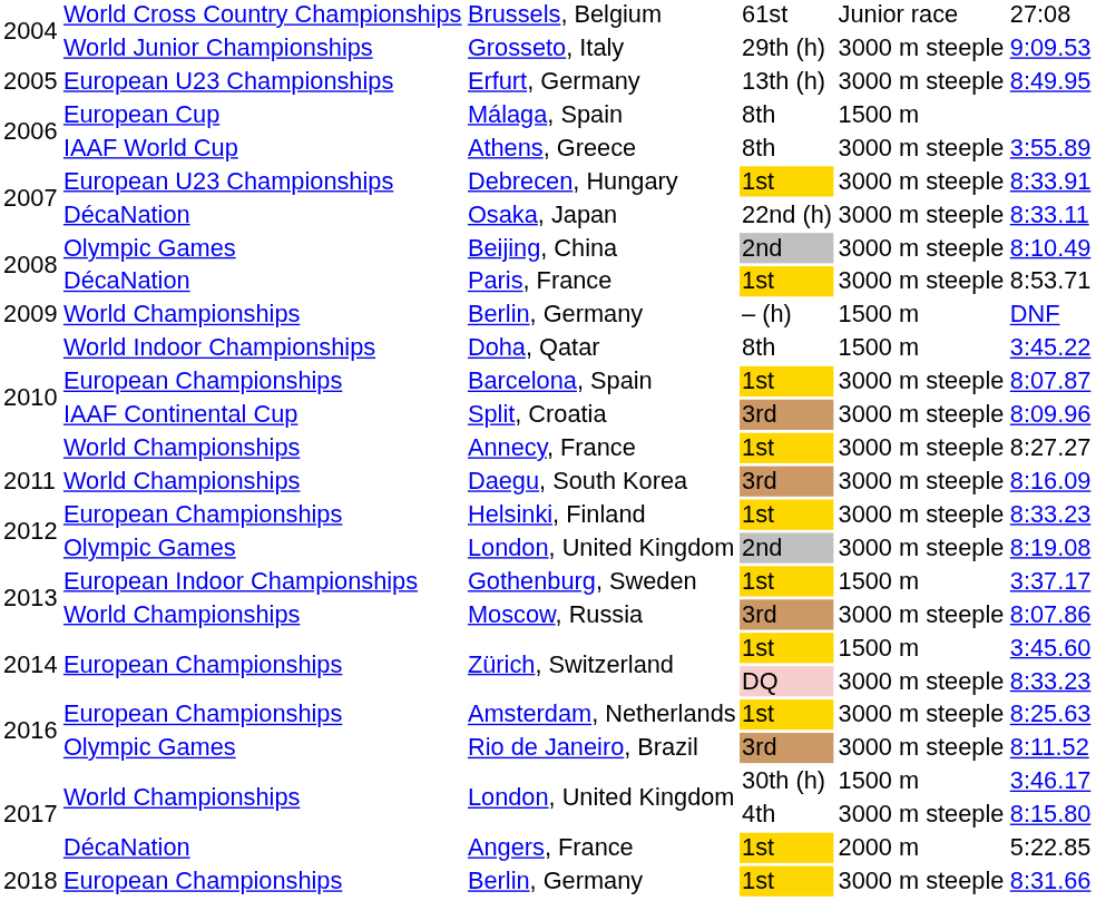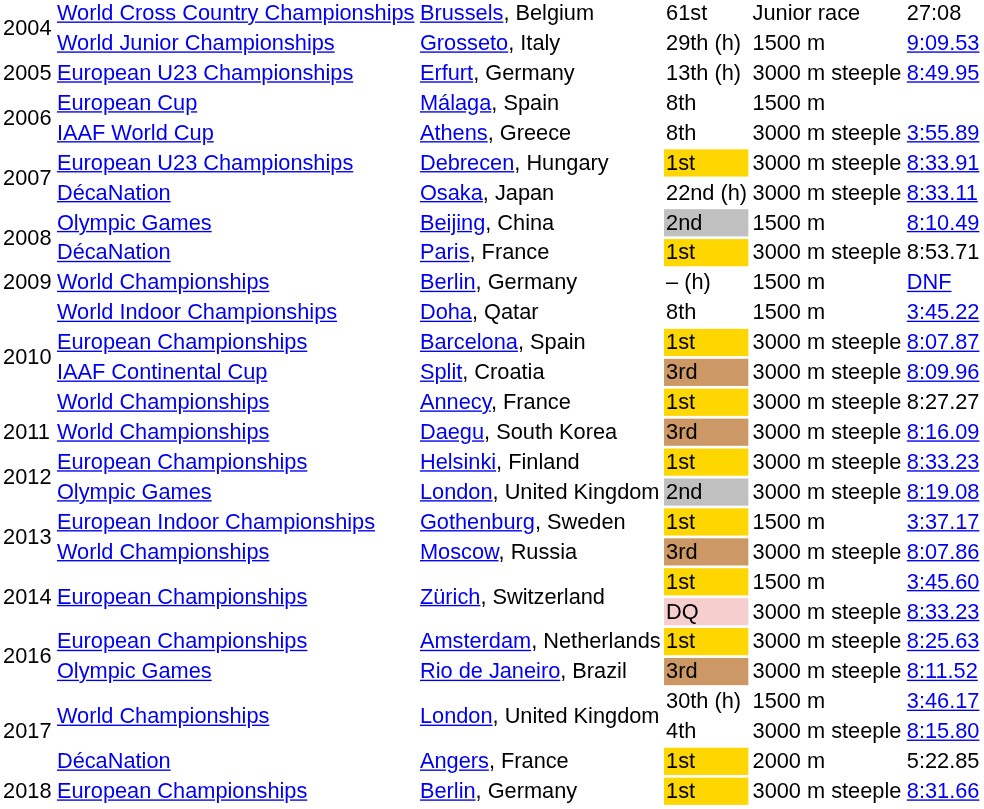 <table>
 <tr>
 <td rowspan=2>2004</td>
 <td><a href='#'>World Cross Country Championships</a></td>
 <td><a href='#'>Brussels</a>, Belgium</td>
 <td>61st</td>
 <td>Junior race</td>
 <td>27:08</td>
 </tr>
 <tr>
 <td><a href='#'>World Junior Championships</a></td>
 <td><a href='#'>Grosseto</a>, Italy</td>
 <td>29th (h)</td>
-<td>3000 m steeple</td>
+<td>1500 m</td>
 <td><a href='#'>9:09.53</a></td>
 </tr>
 <tr>
 <td>2005</td>
 <td><a href='#'>European U23 Championships</a></td>
 <td><a href='#'>Erfurt</a>, Germany</td>
 <td>13th (h)</td>
 <td>3000 m steeple</td>
 <td><a href='#'>8:49.95</a></td>
 </tr>
 <tr>
 <td rowspan=2>2006</td>
 <td><a href='#'>European Cup</a></td>
 <td><a href='#'>Málaga</a>, Spain</td>
 <td>8th</td>
 <td>1500 m</td>
 <td></td>
 </tr>
 <tr>
 <td><a href='#'>IAAF World Cup</a></td>
 <td><a href='#'>Athens</a>, Greece</td>
 <td>8th</td>
 <td>3000 m steeple</td>
 <td><a href='#'>3:55.89</a></td>
 </tr>
 <tr>
 <td rowspan=2>2007</td>
 <td><a href='#'>European U23 Championships</a></td>
 <td><a href='#'>Debrecen</a>, Hungary</td>
 <td bgcolor=gold>1st</td>
 <td>3000 m steeple</td>
 <td><a href='#'>8:33.91</a></td>
 </tr>
 <tr>
 <td><a href='#'>DécaNation</a></td>
 <td><a href='#'>Osaka</a>, Japan</td>
 <td>22nd (h)</td>
 <td>3000 m steeple</td>
 <td><a href='#'>8:33.11</a></td>
 </tr>
 <tr>
 <td rowspan=2>2008</td>
 <td><a href='#'>Olympic Games</a></td>
 <td><a href='#'>Beijing</a>, China</td>
 <td bgcolor=silver>2nd</td>
-<td>3000 m steeple</td>
+<td>1500 m</td>
 <td><a href='#'>8:10.49</a></td>
 </tr>
 <tr>
 <td><a href='#'>DécaNation</a></td>
 <td><a href='#'>Paris</a>, France</td>
 <td bgcolor=gold>1st</td>
 <td>3000 m steeple</td>
 <td>8:53.71</td>
 </tr>
 <tr>
 <td>2009</td>
 <td><a href='#'>World Championships</a></td>
 <td><a href='#'>Berlin</a>, Germany</td>
 <td>– (h)</td>
 <td>1500 m</td>
 <td><a href='#'>DNF</a></td>
 </tr>
 <tr>
 <td rowspan=4>2010</td>
 <td><a href='#'>World Indoor Championships</a></td>
 <td><a href='#'>Doha</a>, Qatar</td>
 <td>8th</td>
 <td>1500 m</td>
 <td><a href='#'>3:45.22</a></td>
 </tr>
 <tr>
 <td><a href='#'>European Championships</a></td>
 <td><a href='#'>Barcelona</a>, Spain</td>
 <td bgcolor=gold>1st</td>
 <td>3000 m steeple</td>
 <td><a href='#'>8:07.87</a></td>
 </tr>
 <tr>
 <td><a href='#'>IAAF Continental Cup</a></td>
 <td><a href='#'>Split</a>, Croatia</td>
 <td bgcolor=cc9966>3rd</td>
 <td>3000 m steeple</td>
 <td><a href='#'>8:09.96</a></td>
 </tr>
 <tr>
 <td><a href='#'>World Championships</a></td>
 <td><a href='#'>Annecy</a>, France</td>
 <td bgcolor=gold>1st</td>
 <td>3000 m steeple</td>
 <td>8:27.27</td>
 </tr>
 <tr>
 <td>2011</td>
 <td><a href='#'>World Championships</a></td>
 <td><a href='#'>Daegu</a>, South Korea</td>
 <td bgcolor=cc9966>3rd</td>
 <td>3000 m steeple</td>
 <td><a href='#'>8:16.09</a></td>
 </tr>
 <tr>
 <td rowspan=2>2012</td>
 <td><a href='#'>European Championships</a></td>
 <td><a href='#'>Helsinki</a>, Finland</td>
 <td bgcolor=gold>1st</td>
 <td>3000 m steeple</td>
 <td><a href='#'>8:33.23</a></td>
 </tr>
 <tr>
 <td><a href='#'>Olympic Games</a></td>
 <td><a href='#'>London</a>, United Kingdom</td>
 <td bgcolor=silver>2nd</td>
 <td>3000 m steeple</td>
 <td><a href='#'>8:19.08</a></td>
 </tr>
 <tr>
 <td rowspan=2>2013</td>
 <td><a href='#'>European Indoor Championships</a></td>
 <td><a href='#'>Gothenburg</a>, Sweden</td>
 <td bgcolor=gold>1st</td>
 <td>1500 m</td>
 <td><a href='#'>3:37.17</a></td>
 </tr>
 <tr>
 <td><a href='#'>World Championships</a></td>
 <td><a href='#'>Moscow</a>, Russia</td>
 <td bgcolor=cc9966>3rd</td>
 <td>3000 m steeple</td>
 <td><a href='#'>8:07.86</a></td>
 </tr>
 <tr>
 <td rowspan=2>2014</td>
 <td rowspan=2><a href='#'>European Championships</a></td>
 <td rowspan=2><a href='#'>Zürich</a>, Switzerland</td>
 <td bgcolor=gold>1st</td>
 <td>1500 m</td>
 <td><a href='#'>3:45.60</a></td>
 </tr>
 <tr>
 <td bgcolor=#F6CECE>DQ</td>
 <td>3000 m steeple</td>
 <td><a href='#'>8:33.23</a></td>
 </tr>
 <tr>
 <td rowspan=2>2016</td>
 <td><a href='#'>European Championships</a></td>
 <td><a href='#'>Amsterdam</a>, Netherlands</td>
 <td bgcolor=gold>1st</td>
 <td>3000 m steeple</td>
 <td><a href='#'>8:25.63</a></td>
 </tr>
 <tr>
 <td><a href='#'>Olympic Games</a></td>
 <td><a href='#'>Rio de Janeiro</a>, Brazil</td>
 <td bgcolor=cc9966>3rd</td>
 <td>3000 m steeple</td>
 <td><a href='#'>8:11.52</a></td>
 </tr>
 <tr>
 <td rowspan=3>2017</td>
 <td rowspan=2><a href='#'>World Championships</a></td>
 <td rowspan=2><a href='#'>London</a>, United Kingdom</td>
 <td>30th (h)</td>
 <td>1500 m</td>
 <td><a href='#'>3:46.17</a></td>
 </tr>
 <tr>
 <td>4th</td>
 <td>3000 m steeple</td>
 <td><a href='#'>8:15.80</a></td>
 </tr>
 <tr>
 <td><a href='#'>DécaNation</a></td>
 <td><a href='#'>Angers</a>, France</td>
 <td bgcolor=gold>1st</td>
 <td>2000 m</td>
 <td>5:22.85</td>
 </tr>
 <tr>
 <td rowspan=2>2018</td>
 <td><a href='#'>European Championships</a></td>
 <td><a href='#'>Berlin</a>, Germany</td>
 <td bgcolor=gold>1st</td>
 <td>3000 m steeple</td>
 <td><a href='#'>8:31.66</a></td>
 </tr>
 </table>
